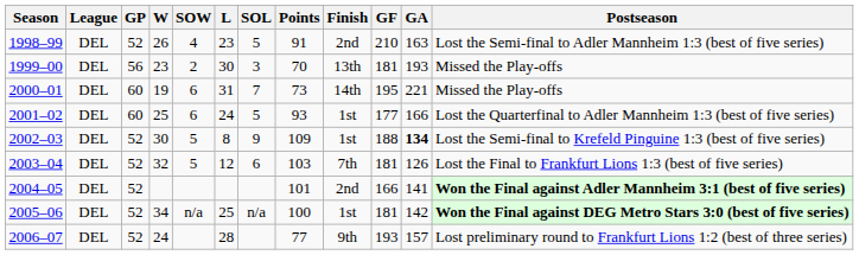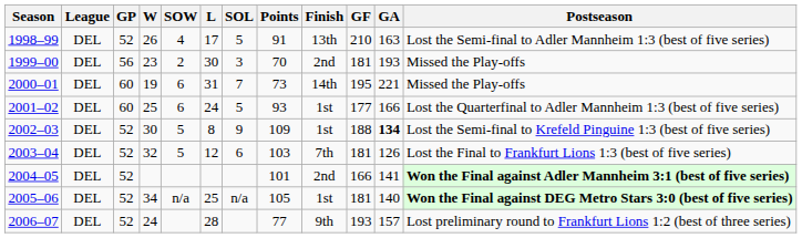 <table class="wikitable">
 <tr>
 <th>Season</th>
 <th>League</th>
 <th>GP</th>
 <th>W</th>
 <th>SOW</th>
 <th>L</th>
 <th>SOL</th>
 <th>Points</th>
 <th>Finish</th>
 <th>GF</th>
 <th>GA</th>
 <th>Postseason</th>
 </tr>
 <tr>
 <td><a href='#'>1998–99</a></td>
 <td style="text-align:center;">DEL</td>
 <td style="text-align:center;">52</td>
 <td style="text-align:center;">26</td>
 <td style="text-align:center;">4</td>
-<td style="text-align:center;">23</td>
+<td style="text-align:center;">17</td>
 <td style="text-align:center;">5</td>
 <td style="text-align:center;">91</td>
-<td style="text-align:center;">2nd</td>
+<td style="text-align:center;">13th</td>
 <td style="text-align:center;">210</td>
 <td style="text-align:center;">163</td>
 <td>Lost the Semi-final to Adler Mannheim 1:3 (best of five series)</td>
 </tr>
 <tr>
 <td><a href='#'>1999–00</a></td>
 <td style="text-align:center;">DEL</td>
 <td style="text-align:center;">56</td>
 <td style="text-align:center;">23</td>
 <td style="text-align:center;">2</td>
 <td style="text-align:center;">30</td>
 <td style="text-align:center;">3</td>
 <td style="text-align:center;">70</td>
-<td style="text-align:center;">13th</td>
+<td style="text-align:center;">2nd</td>
 <td style="text-align:center;">181</td>
 <td style="text-align:center;">193</td>
 <td>Missed the Play-offs</td>
 </tr>
 <tr>
 <td><a href='#'>2000–01</a></td>
 <td style="text-align:center;">DEL</td>
 <td style="text-align:center;">60</td>
 <td style="text-align:center;">19</td>
 <td style="text-align:center;">6</td>
 <td style="text-align:center;">31</td>
 <td style="text-align:center;">7</td>
 <td style="text-align:center;">73</td>
 <td style="text-align:center;">14th</td>
 <td style="text-align:center;">195</td>
 <td style="text-align:center;">221</td>
 <td>Missed the Play-offs</td>
 </tr>
 <tr>
 <td><a href='#'>2001–02</a></td>
 <td style="text-align:center;">DEL</td>
 <td style="text-align:center;">60</td>
 <td style="text-align:center;">25</td>
 <td style="text-align:center;">6</td>
 <td style="text-align:center;">24</td>
 <td style="text-align:center;">5</td>
 <td style="text-align:center;">93</td>
 <td style="text-align:center;">1st</td>
 <td style="text-align:center;">177</td>
 <td style="text-align:center;">166</td>
 <td>Lost the Quarterfinal to Adler Mannheim 1:3 (best of five series)</td>
 </tr>
 <tr>
 <td><a href='#'>2002–03</a></td>
 <td style="text-align:center;">DEL</td>
 <td style="text-align:center;">52</td>
 <td style="text-align:center;">30</td>
 <td style="text-align:center;">5</td>
 <td style="text-align:center;">8</td>
 <td style="text-align:center;">9</td>
 <td style="text-align:center;">109</td>
 <td style="text-align:center;">1st</td>
 <td style="text-align:center;">188</td>
 <td style="text-align:center;"><strong>134</strong></td>
 <td>Lost the Semi-final to <a href='#'>Krefeld Pinguine</a> 1:3 (best of five series)</td>
 </tr>
 <tr>
 <td><a href='#'>2003–04</a></td>
 <td style="text-align:center;">DEL</td>
 <td style="text-align:center;">52</td>
 <td style="text-align:center;">32</td>
 <td style="text-align:center;">5</td>
 <td style="text-align:center;">12</td>
 <td style="text-align:center;">6</td>
 <td style="text-align:center;">103</td>
 <td style="text-align:center;">7th</td>
 <td style="text-align:center;">181</td>
 <td style="text-align:center;">126</td>
 <td>Lost the Final to <a href='#'>Frankfurt Lions</a> 1:3 (best of five series)</td>
 </tr>
 <tr>
 <td><a href='#'>2004–05</a></td>
 <td style="text-align:center;">DEL</td>
 <td style="text-align:center;">52</td>
 <td style="text-align:center;"></td>
 <td style="text-align:center;"></td>
 <td style="text-align:center;"></td>
 <td style="text-align:center;"></td>
 <td style="text-align:center;">101</td>
 <td style="text-align:center;">2nd</td>
 <td style="text-align:center;">166</td>
 <td style="text-align:center;">141</td>
 <td style="background:#dfd;"><strong>Won the Final against Adler Mannheim 3:1 (best of five series)</strong></td>
 </tr>
 <tr>
 <td><a href='#'>2005–06</a></td>
 <td style="text-align:center;">DEL</td>
 <td style="text-align:center;">52</td>
 <td style="text-align:center;">34</td>
 <td style="text-align:center;">n/a</td>
 <td style="text-align:center;">25</td>
 <td style="text-align:center;">n/a</td>
-<td style="text-align:center;">100</td>
+<td style="text-align:center;">105</td>
 <td style="text-align:center;">1st</td>
 <td style="text-align:center;">181</td>
-<td style="text-align:center;">142</td>
+<td style="text-align:center;">140</td>
 <td style="background:#dfd;"><strong>Won the Final against DEG Metro Stars 3:0 (best of five series)</strong></td>
 </tr>
 <tr>
 <td><a href='#'>2006–07</a></td>
 <td style="text-align:center;">DEL</td>
 <td style="text-align:center;">52</td>
 <td style="text-align:center;">24</td>
 <td style="text-align:center;"></td>
 <td style="text-align:center;">28</td>
 <td style="text-align:center;"></td>
 <td style="text-align:center;">77</td>
 <td style="text-align:center;">9th</td>
 <td style="text-align:center;">193</td>
 <td style="text-align:center;">157</td>
 <td>Lost preliminary round to <a href='#'>Frankfurt Lions</a> 1:2 (best of three series)</td>
 </tr>
 </table>
